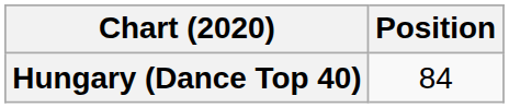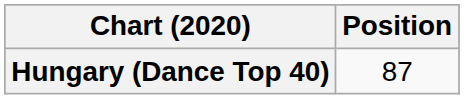 <table class="wikitable plainrowheaders" style="text-align:center">
 <tr>
 <th scope="col">Chart (2020)</th>
 <th scope="col">Position</th>
 </tr>
 <tr>
 <th scope="row">Hungary (Dance Top 40)</th>
-<td>84</td>
+<td>87</td>
 </tr>
 </table>
